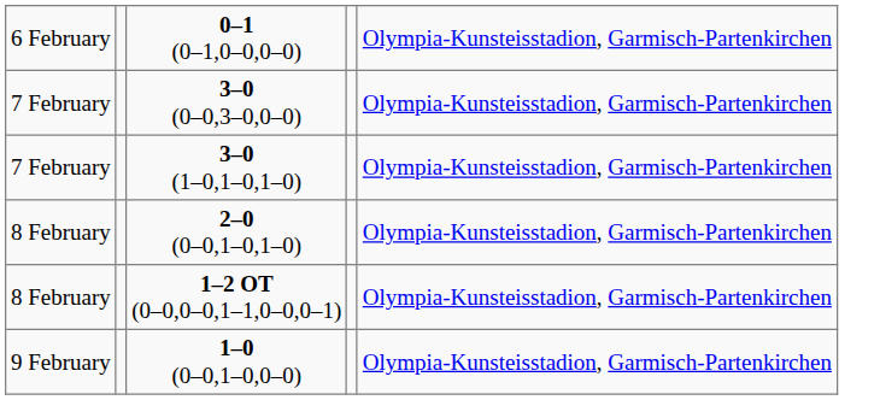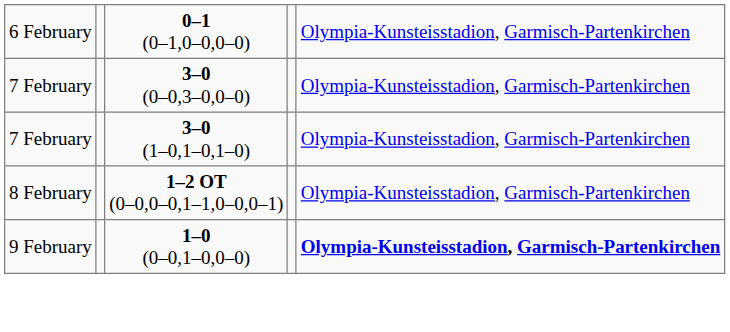 <table bgcolor="#f9f9f9" cellpadding="3" cellspacing="0" border="1" style="font-size: 95%; border: gray solid 1px; border-collapse: collapse; background: #f9f9f9;">
 <tr>
 <td>6 February</td>
 <td></td>
 <td align="center"><strong>0–1</strong><br>(0–1,0–0,0–0)</td>
 <td></td>
 <td><a href='#'>Olympia-Kunsteisstadion</a>, <a href='#'>Garmisch-Partenkirchen</a></td>
 </tr>
 <tr>
 <td>7 February</td>
 <td></td>
 <td align="center"><strong>3–0</strong><br>(0–0,3–0,0–0)</td>
 <td></td>
 <td><a href='#'>Olympia-Kunsteisstadion</a>, <a href='#'>Garmisch-Partenkirchen</a></td>
 </tr>
 <tr>
 <td>7 February</td>
 <td></td>
 <td align="center"><strong>3–0</strong><br>(1–0,1–0,1–0)</td>
 <td></td>
 <td><a href='#'>Olympia-Kunsteisstadion</a>, <a href='#'>Garmisch-Partenkirchen</a></td>
 </tr>
 <tr>
 <td>8 February</td>
 <td></td>
-<td align="center"><strong>2–0</strong><br>(0–0,1–0,1–0)</td>
-<td></td>
-<td><a href='#'>Olympia-Kunsteisstadion</a>, <a href='#'>Garmisch-Partenkirchen</a></td>
-</tr>
-<tr>
-<td>8 February</td>
-<td></td>
 <td align="center"><strong>1–2 OT</strong><br>(0–0,0–0,1–1,0–0,0–1)</td>
 <td></td>
 <td><a href='#'>Olympia-Kunsteisstadion</a>, <a href='#'>Garmisch-Partenkirchen</a></td>
 </tr>
 <tr>
 <td>9 February</td>
 <td></td>
 <td align="center"><strong>1–0</strong><br>(0–0,1–0,0–0)</td>
 <td></td>
-<td><a href='#'>Olympia-Kunsteisstadion</a>, <a href='#'>Garmisch-Partenkirchen</a></td>
+<td><strong><a href='#'>Olympia-Kunsteisstadion</a>, <a href='#'>Garmisch-Partenkirchen</a></strong></td>
 </tr>
 </table>
